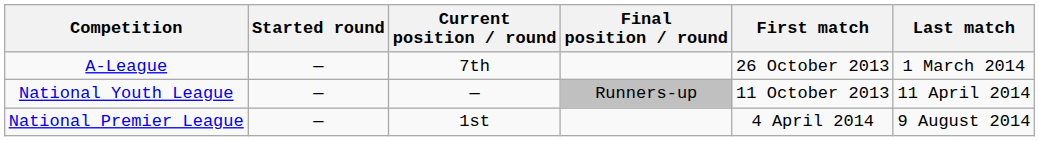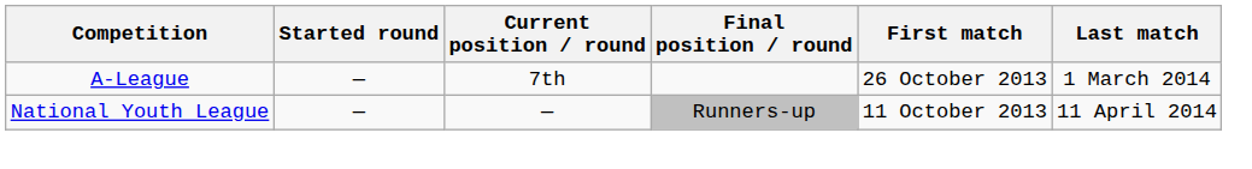 <table class="wikitable">
 <tr>
 <th>Competition</th>
 <th>Started round</th>
 <th>Current <br>position / round</th>
 <th>Final <br>position / round</th>
 <th>First match</th>
 <th>Last match</th>
 </tr>
 <tr style="text-align: center">
 <td><a href='#'>A-League</a></td>
 <td>—</td>
 <td>7th</td>
 <td></td>
 <td>26 October 2013</td>
 <td>1 March 2014</td>
 </tr>
 <tr style="text-align: center">
 <td><a href='#'>National Youth League</a></td>
 <td>—</td>
 <td>—</td>
 <td bgcolor=silver>Runners-up</td>
 <td>11 October 2013</td>
 <td>11 April 2014</td>
 </tr>
-<tr style="text-align: center">
-<td><a href='#'>National Premier League</a></td>
-<td>—</td>
-<td>1st</td>
-<td></td>
-<td>4 April 2014</td>
-<td>9 August 2014</td>
-</tr>
 </table>
